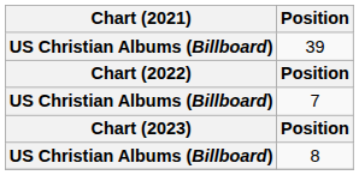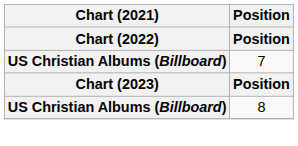 <table class="wikitable sortable plainrowheaders" style="text-align:center">
 <tr>
 <th scope="col">Chart (2021)</th>
 <th scope="col">Position</th>
-</tr>
-<tr>
-<th scope="row">US Christian Albums (<em>Billboard</em>)</th>
-<td>39</td>
 </tr>
 <tr>
 <th scope="col">Chart (2022)</th>
 <th scope="col">Position</th>
 </tr>
 <tr>
 <th scope="row">US Christian Albums (<em>Billboard</em>)</th>
 <td>7</td>
 </tr>
 <tr>
 <th scope="col">Chart (2023)</th>
 <th scope="col">Position</th>
 </tr>
 <tr>
 <th scope="row">US Christian Albums (<em>Billboard</em>)</th>
 <td>8</td>
 </tr>
 <tr>
 </tr>
 </table>
